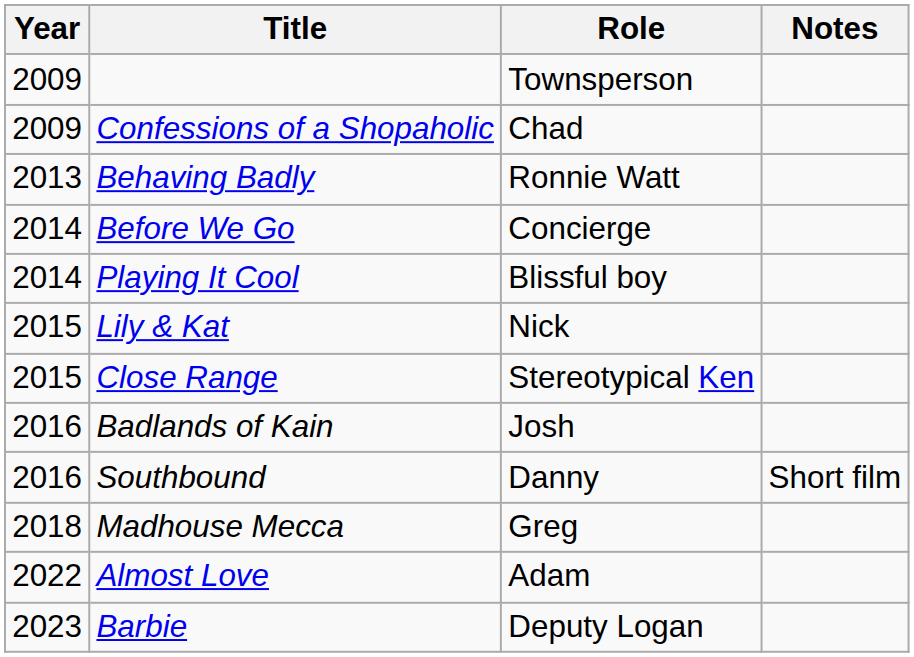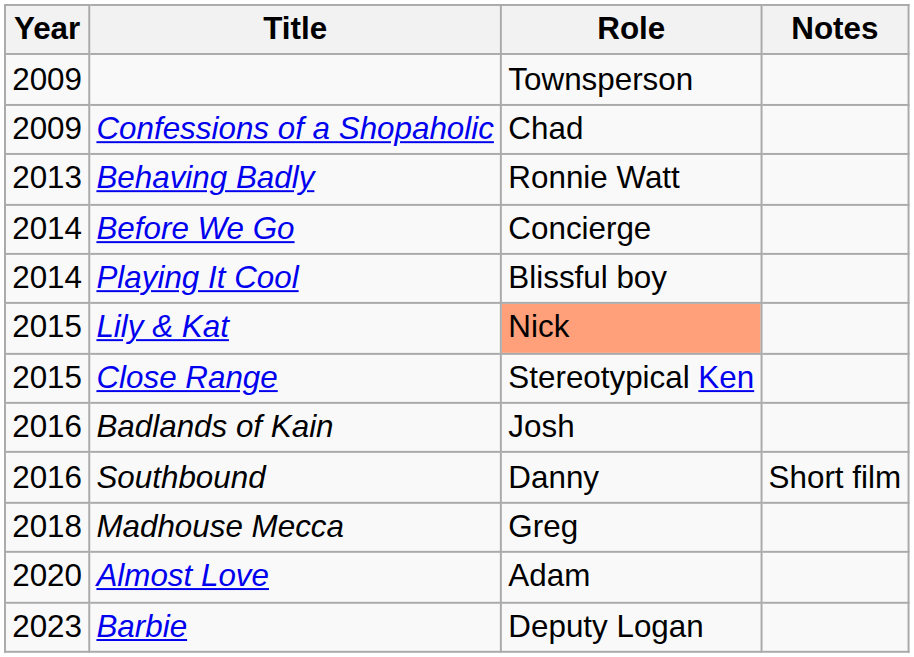 <table class="wikitable sortable">
 <tr>
 <th>Year</th>
 <th>Title</th>
 <th>Role</th>
 <th class="unsortable">Notes</th>
 </tr>
 <tr>
 <td>2009</td>
 <td><em></em></td>
 <td>Townsperson</td>
 <td></td>
 </tr>
 <tr>
 <td>2009</td>
 <td><em><a href='#'>Confessions of a Shopaholic</a></em></td>
 <td>Chad</td>
 <td></td>
 </tr>
 <tr>
 <td>2013</td>
 <td><em><a href='#'>Behaving Badly</a></em></td>
 <td>Ronnie Watt</td>
 <td></td>
 </tr>
 <tr>
 <td>2014</td>
 <td><em><a href='#'>Before We Go</a></em></td>
 <td>Concierge</td>
 <td></td>
 </tr>
 <tr>
 <td>2014</td>
 <td><em><a href='#'>Playing It Cool</a></em></td>
 <td>Blissful boy</td>
 <td></td>
 </tr>
 <tr>
 <td>2015</td>
 <td><em><a href='#'>Lily & Kat</a></em></td>
-<td>Nick</td>
+<td style="background: lightsalmon;">Nick</td>
 <td></td>
 </tr>
 <tr>
 <td>2015</td>
 <td><em><a href='#'>Close Range</a></em></td>
 <td>Stereotypical <a href='#'>Ken</a></td>
 <td></td>
 </tr>
 <tr>
 <td>2016</td>
 <td><em>Badlands of Kain</em></td>
 <td>Josh</td>
 <td></td>
 </tr>
 <tr>
 <td>2016</td>
 <td><em>Southbound</em></td>
 <td>Danny</td>
 <td>Short film</td>
 </tr>
 <tr>
 <td>2018</td>
 <td><em>Madhouse Mecca</em></td>
 <td>Greg</td>
 <td></td>
 </tr>
 <tr>
-<td>2022</td>
+<td>2020</td>
 <td><em><a href='#'>Almost Love</a></em></td>
 <td>Adam</td>
 <td></td>
 </tr>
 <tr>
 <td>2023</td>
 <td><em><a href='#'>Barbie</a></em></td>
 <td>Deputy Logan</td>
 <td></td>
 </tr>
 </table>
